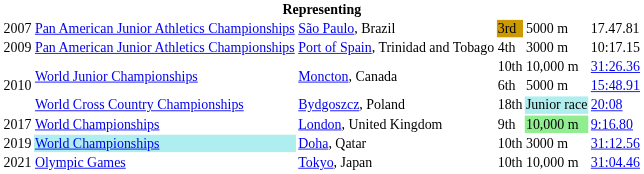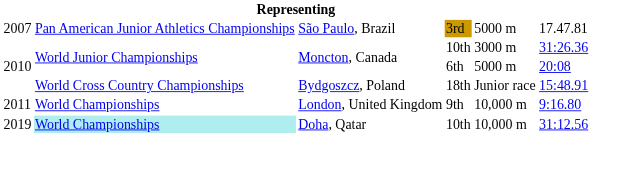 <table>
 <tr>
 <th colspan=6>Representing </th>
 </tr>
 <tr>
 <td>2007</td>
 <td><a href='#'>Pan American Junior Athletics Championships</a></td>
 <td><a href='#'>São Paulo</a>, Brazil</td>
 <td bgcolor=cc9900>3rd</td>
 <td>5000 m</td>
 <td>17.47.81</td>
 </tr>
 <tr>
-<td>2009</td>
-<td><a href='#'>Pan American Junior Athletics Championships</a></td>
-<td><a href='#'>Port of Spain</a>, Trinidad and Tobago</td>
-<td>4th</td>
-<td>3000 m</td>
-<td>10:17.15</td>
-</tr>
-<tr>
 <td rowspan=3>2010</td>
 <td rowspan=2><a href='#'>World Junior Championships</a></td>
 <td rowspan=2><a href='#'>Moncton</a>, Canada</td>
 <td>10th</td>
-<td>10,000 m</td>
+<td>3000 m</td>
 <td><a href='#'>31:26.36</a></td>
 </tr>
 <tr>
 <td>6th</td>
 <td>5000 m</td>
-<td><a href='#'>15:48.91</a></td>
+<td><a href='#'>20:08</a></td>
 </tr>
 <tr>
 <td><a href='#'>World Cross Country Championships</a></td>
 <td><a href='#'>Bydgoszcz</a>, Poland</td>
 <td>18th</td>
-<td style="background: paleturquoise;">Junior race</td>
-<td><a href='#'>20:08</a></td>
+<td>Junior race</td>
+<td><a href='#'>15:48.91</a></td>
 </tr>
 <tr>
-<td>2017</td>
+<td>2011</td>
 <td><a href='#'>World Championships</a></td>
 <td><a href='#'>London</a>, United Kingdom</td>
 <td>9th</td>
-<td style="background: lightgreen;">10,000 m</td>
+<td>10,000 m</td>
 <td><a href='#'>9:16.80</a></td>
 </tr>
 <tr>
 <td>2019</td>
 <td style="background: paleturquoise;"><a href='#'>World Championships</a></td>
 <td><a href='#'>Doha</a>, Qatar</td>
 <td>10th</td>
-<td>3000 m</td>
+<td>10,000 m</td>
 <td><a href='#'>31:12.56</a></td>
 </tr>
-<tr>
-<td>2021</td>
-<td><a href='#'>Olympic Games</a></td>
-<td><a href='#'>Tokyo</a>, Japan</td>
-<td>10th</td>
-<td>10,000 m</td>
-<td><a href='#'>31:04.46</a></td>
-</tr>
 </table>
